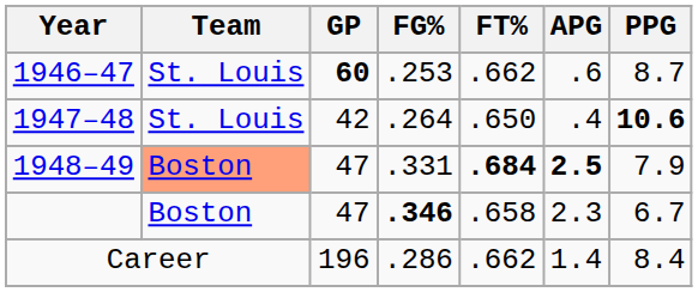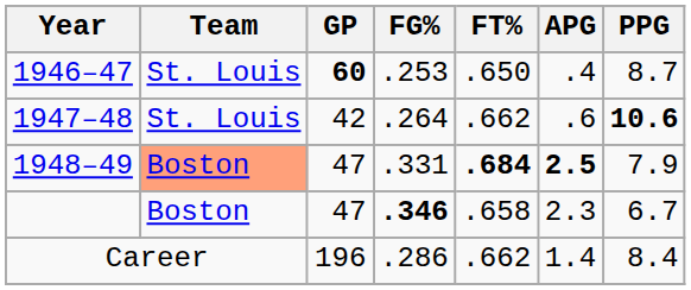 <table class="wikitable sortable" style="font-size:95%; text-align:right;">
 <tr>
 <th>Year</th>
 <th>Team</th>
 <th>GP</th>
 <th>FG%</th>
 <th>FT%</th>
 <th>APG</th>
 <th>PPG</th>
 </tr>
 <tr>
 <td style="text-align:left;"><a href='#'>1946–47</a></td>
 <td style="text-align:left;"><a href='#'>St. Louis</a></td>
 <td><strong>60</strong></td>
 <td>.253</td>
-<td>.662</td>
-<td>.6</td>
+<td>.650</td>
+<td>.4</td>
 <td>8.7</td>
 </tr>
 <tr>
 <td style="text-align:left;"><a href='#'>1947–48</a></td>
 <td style="text-align:left;"><a href='#'>St. Louis</a></td>
 <td>42</td>
 <td>.264</td>
-<td>.650</td>
-<td>.4</td>
+<td>.662</td>
+<td>.6</td>
 <td><strong>10.6</strong></td>
 </tr>
 <tr>
 <td style="text-align:left;"><a href='#'>1948–49</a></td>
 <td style="background: lightsalmon; text-align:left;"><a href='#'>Boston</a></td>
 <td>47</td>
 <td>.331</td>
 <td><strong>.684</strong></td>
 <td><strong>2.5</strong></td>
 <td>7.9</td>
 </tr>
 <tr>
 <td style="text-align:left;"></td>
 <td style="text-align:left;"><a href='#'>Boston</a></td>
 <td>47</td>
 <td><strong>.346</strong></td>
 <td>.658</td>
 <td>2.3</td>
 <td>6.7</td>
 </tr>
 <tr>
 <td style="text-align:center;" colspan="2">Career</td>
 <td>196</td>
 <td>.286</td>
 <td>.662</td>
 <td>1.4</td>
 <td>8.4</td>
 </tr>
 <tr>
 </tr>
 </table>
